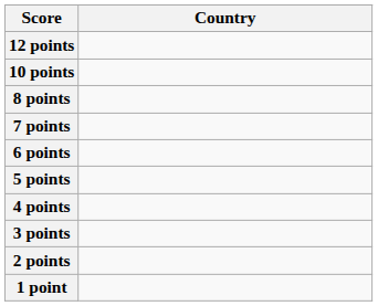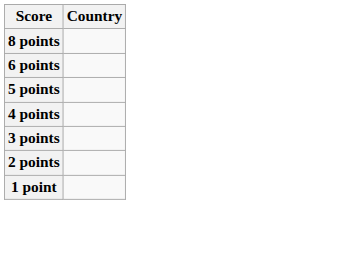 <table class="wikitable">
 <tr>
 </tr>
 <tr>
 <th scope="col">Score</th>
 <th scope="col">Country</th>
 </tr>
 <tr>
-<th scope="row" width="20%">12 points</th>
-<td></td>
-</tr>
-<tr>
-<th scope="row">10 points</th>
-<td></td>
-</tr>
-<tr>
 <th scope="row">8 points</th>
-<td></td>
-</tr>
-<tr>
-<th scope="row">7 points</th>
 <td></td>
 </tr>
 <tr>
 <th scope="row">6 points</th>
 <td></td>
 </tr>
 <tr>
 <th scope="row">5 points</th>
 <td></td>
 </tr>
 <tr>
 <th scope="row">4 points</th>
 <td></td>
 </tr>
 <tr>
 <th scope="row">3 points</th>
 <td></td>
 </tr>
 <tr>
 <th scope="row">2 points</th>
 <td></td>
 </tr>
 <tr>
 <th scope="row">1 point</th>
 <td></td>
 </tr>
 </table>
